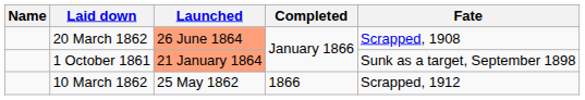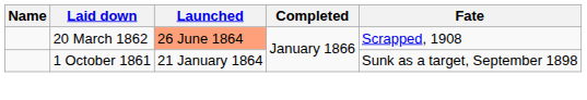 <table class="wikitable plainrowheaders">
 <tr>
 <th scope="col">Name</th>
 <th scope="col"><a href='#'>Laid down</a></th>
 <th scope="col"><a href='#'>Launched</a></th>
 <th scope="col">Completed</th>
 <th scope="col">Fate</th>
 </tr>
 <tr>
 <td scope="row"></td>
 <td>20 March 1862</td>
 <td style="background: lightsalmon;">26 June 1864</td>
 <td rowspan=2>January 1866</td>
 <td><a href='#'>Scrapped</a>, 1908</td>
 </tr>
 <tr>
 <td scope="row"></td>
 <td>1 October 1861</td>
-<td style="background: lightsalmon;">21 January 1864</td>
+<td>21 January 1864</td>
 <td>Sunk as a target, September 1898</td>
 </tr>
-<tr>
-<td scope="row"></td>
-<td>10 March 1862</td>
-<td>25 May 1862</td>
-<td>1866</td>
-<td>Scrapped, 1912</td>
-</tr>
 </table>
